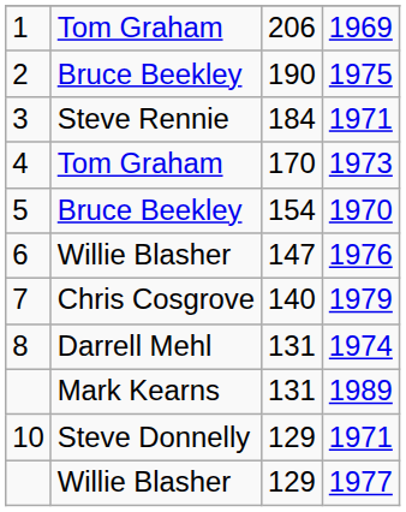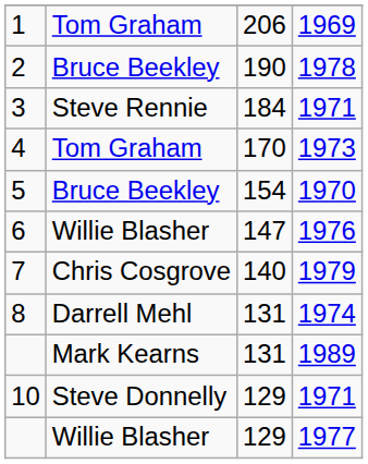 <table class="wikitable">
 <tr>
 </tr>
 <tr>
 <td>1</td>
 <td><a href='#'>Tom Graham</a></td>
 <td>206</td>
 <td><a href='#'>1969</a></td>
 </tr>
 <tr>
 <td>2</td>
 <td><a href='#'>Bruce Beekley</a></td>
 <td>190</td>
-<td><a href='#'>1975</a></td>
+<td><a href='#'>1978</a></td>
 </tr>
 <tr>
 <td>3</td>
 <td>Steve Rennie</td>
 <td>184</td>
 <td><a href='#'>1971</a></td>
 </tr>
 <tr>
 <td>4</td>
 <td><a href='#'>Tom Graham</a></td>
 <td>170</td>
 <td><a href='#'>1973</a></td>
 </tr>
 <tr>
 <td>5</td>
 <td><a href='#'>Bruce Beekley</a></td>
 <td>154</td>
 <td><a href='#'>1970</a></td>
 </tr>
 <tr>
 <td>6</td>
 <td>Willie Blasher</td>
 <td>147</td>
 <td><a href='#'>1976</a></td>
 </tr>
 <tr>
 <td>7</td>
 <td>Chris Cosgrove</td>
 <td>140</td>
 <td><a href='#'>1979</a></td>
 </tr>
 <tr>
 <td>8</td>
 <td>Darrell Mehl</td>
 <td>131</td>
 <td><a href='#'>1974</a></td>
 </tr>
 <tr>
 <td></td>
 <td>Mark Kearns</td>
 <td>131</td>
 <td><a href='#'>1989</a></td>
 </tr>
 <tr>
 <td>10</td>
 <td>Steve Donnelly</td>
 <td>129</td>
 <td><a href='#'>1971</a></td>
 </tr>
 <tr>
 <td></td>
 <td>Willie Blasher</td>
 <td>129</td>
 <td><a href='#'>1977</a></td>
 </tr>
 </table>
